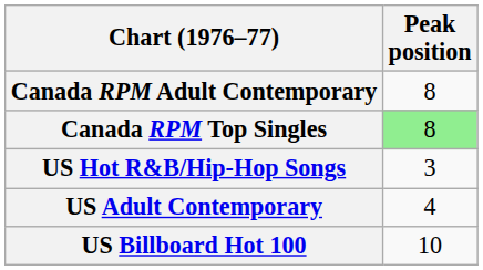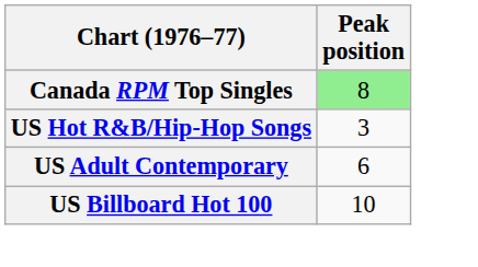 <table class="wikitable sortable plainrowheaders" style="text-align:center;">
 <tr>
 <th>Chart (1976–77)</th>
 <th>Peak<br>position</th>
-</tr>
-<tr>
-<th scope="row">Canada <em>RPM</em> Adult Contemporary</th>
-<td style="text-align:center;">8</td>
 </tr>
 <tr>
 <th scope="row">Canada <em><a href='#'>RPM</a></em> Top Singles</th>
 <td style="background: lightgreen; text-align:center;">8</td>
 </tr>
 <tr>
 <th scope="row">US <a href='#'>Hot R&B/Hip-Hop Songs</a></th>
 <td>3</td>
 </tr>
 <tr>
 <th scope="row">US <a href='#'>Adult Contemporary</a></th>
-<td>4</td>
+<td>6</td>
 </tr>
 <tr>
 <th scope="row">US <a href='#'>Billboard Hot 100</a></th>
 <td>10</td>
 </tr>
 </table>
